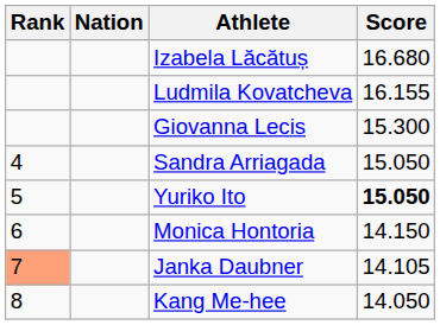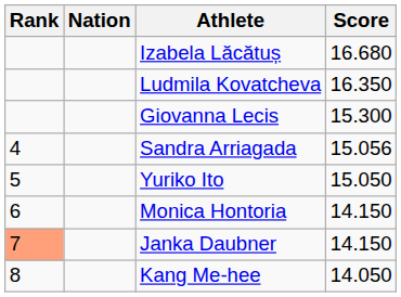 <table class="wikitable sortable" style="text-align:left">
 <tr>
 <th scope=col>Rank</th>
 <th scope=col>Nation</th>
 <th scope=col>Athlete</th>
 <th scope=col>Score</th>
 </tr>
 <tr>
 <td></td>
 <td></td>
 <td align=left><a href='#'>Izabela Lăcătuș</a></td>
 <td>16.680</td>
 </tr>
 <tr>
 <td></td>
 <td></td>
 <td align=left><a href='#'>Ludmila Kovatcheva</a></td>
-<td>16.155</td>
+<td>16.350</td>
 </tr>
 <tr>
 <td></td>
 <td></td>
 <td align=left><a href='#'>Giovanna Lecis</a></td>
 <td>15.300</td>
 </tr>
 <tr>
 <td>4</td>
 <td></td>
 <td align=left><a href='#'>Sandra Arriagada</a></td>
-<td>15.050</td>
+<td>15.056</td>
 </tr>
 <tr>
 <td>5</td>
 <td></td>
 <td align=left><a href='#'>Yuriko Ito</a></td>
-<td><strong>15.050</strong></td>
+<td>15.050</td>
 </tr>
 <tr>
 <td>6</td>
 <td></td>
 <td align=left><a href='#'>Monica Hontoria</a></td>
 <td>14.150</td>
 </tr>
 <tr>
 <td style="background: lightsalmon;">7</td>
 <td></td>
 <td align=left><a href='#'>Janka Daubner</a></td>
-<td>14.105</td>
+<td>14.150</td>
 </tr>
 <tr>
 <td>8</td>
 <td></td>
 <td align=left><a href='#'>Kang Me-hee</a></td>
 <td>14.050</td>
 </tr>
 </table>
